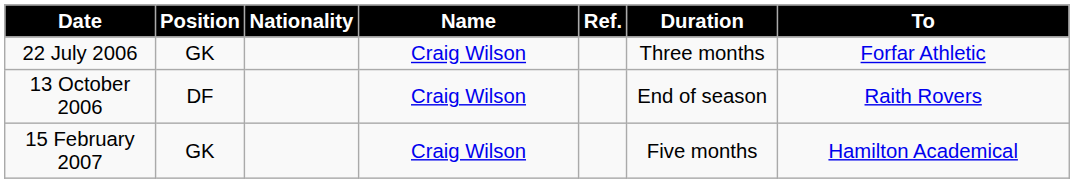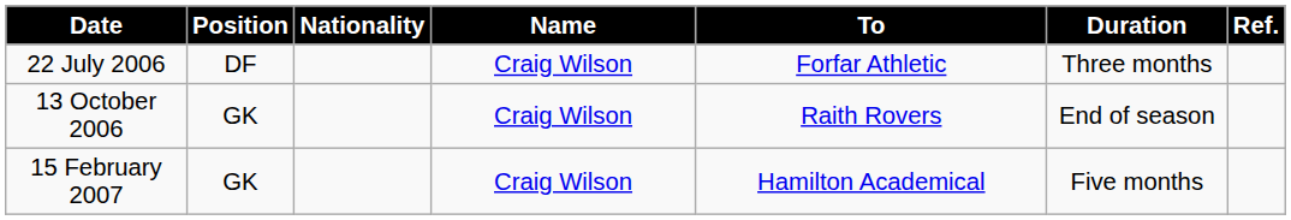 <table class="wikitable"  style="text-align:center; font-size:90%; ">
 <tr>
 <th style="background:#000000; color:#FFFFFF; width:100px;">Date</th>
 <th style="background:#000000; color:#FFFFFF; width:50px;">Position</th>
 <th style="background:#000000; color:#FFFFFF; width:50px;">Nationality</th>
 <th style="background:#000000; color:#FFFFFF; width:150px;">Name</th>
+<th style="background:#000000; color:#FFFFFF; width:200px;">To</th>
+<th style="background:#000000; color:#FFFFFF; width:100px;">Duration</th>
 <th style="background:#000000; color:#FFFFFF; width:25px;">Ref.</th>
-<th style="background:#000000; color:#FFFFFF; width:100px;">Duration</th>
-<th style="background:#000000; color:#FFFFFF; width:200px;">To</th>
 </tr>
 <tr>
 <td>22 July 2006</td>
+<td>DF</td>
+<td></td>
+<td><a href='#'>Craig Wilson</a></td>
+<td><a href='#'>Forfar Athletic</a></td>
+<td>Three months</td>
+<td></td>
+</tr>
+<tr>
+<td>13 October 2006</td>
 <td>GK</td>
 <td></td>
 <td><a href='#'>Craig Wilson</a></td>
+<td><a href='#'>Raith Rovers</a></td>
+<td>End of season</td>
 <td></td>
-<td>Three months</td>
-<td><a href='#'>Forfar Athletic</a></td>
-</tr>
-<tr>
-<td>13 October 2006</td>
-<td>DF</td>
-<td></td>
-<td><a href='#'>Craig Wilson</a></td>
-<td></td>
-<td>End of season</td>
-<td><a href='#'>Raith Rovers</a></td>
 </tr>
 <tr>
 <td>15 February 2007</td>
 <td>GK</td>
 <td></td>
 <td><a href='#'>Craig Wilson</a></td>
+<td><a href='#'>Hamilton Academical</a></td>
+<td>Five months</td>
 <td></td>
-<td>Five months</td>
-<td><a href='#'>Hamilton Academical</a></td>
 </tr>
 </table>
